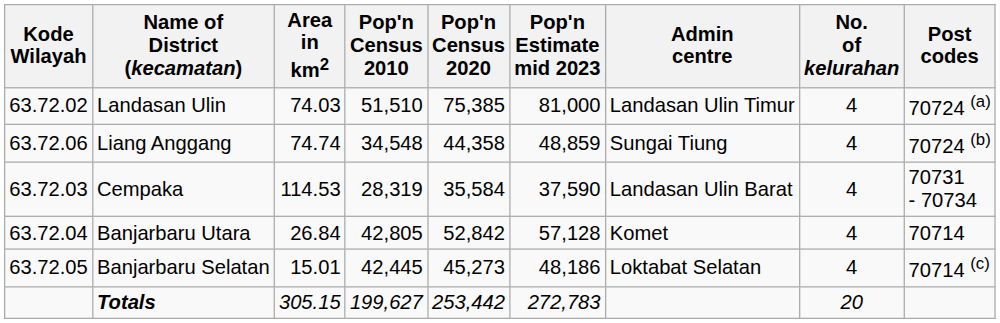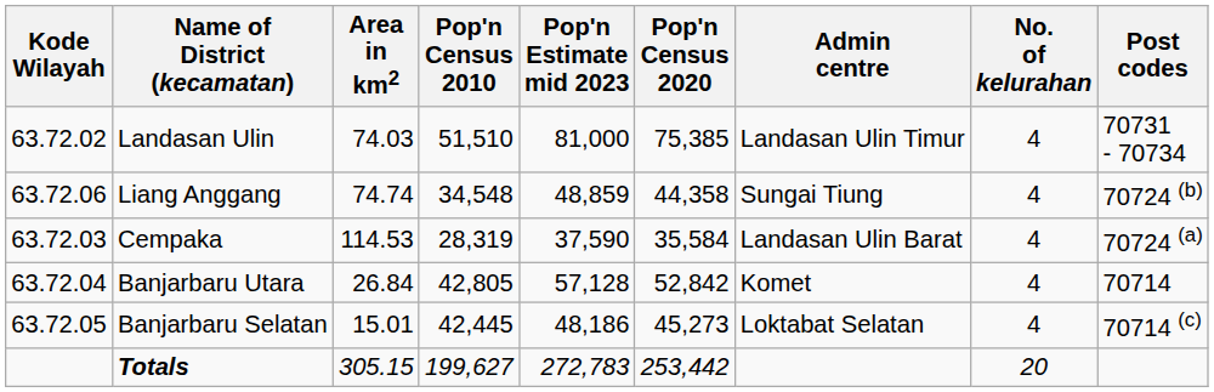 <table class="sortable wikitable">
 <tr>
 <th>Kode <br>Wilayah</th>
 <th>Name of<br>District <br>(<em>kecamatan</em>)</th>
 <th>Area <br> in <br>km<sup>2</sup></th>
 <th>Pop'n<br>Census<br>2010</th>
+<th>Pop'n<br>Estimate<br>mid 2023</th>
 <th>Pop'n<br>Census<br>2020</th>
-<th>Pop'n<br>Estimate<br>mid 2023</th>
 <th>Admin<br>centre</th>
 <th>No. <br>of<br><em>kelurahan</em></th>
 <th>Post<br>codes</th>
 </tr>
 <tr>
 <td>63.72.02</td>
 <td>Landasan Ulin</td>
 <td align="right">74.03</td>
 <td align="right">51,510</td>
+<td align="right">81,000</td>
 <td align="right">75,385</td>
-<td align="right">81,000</td>
 <td>Landasan Ulin Timur</td>
 <td align="center">4</td>
-<td>70724 <sup>(a)</sup></td>
+<td>70731<br>- 70734</td>
 </tr>
 <tr>
 <td>63.72.06</td>
 <td>Liang Anggang</td>
 <td align="right">74.74</td>
 <td align="right">34,548</td>
+<td align="right">48,859</td>
 <td align="right">44,358</td>
-<td align="right">48,859</td>
 <td>Sungai Tiung</td>
 <td align="center">4</td>
 <td>70724 <sup>(b)</sup></td>
 </tr>
 <tr>
 <td>63.72.03</td>
 <td>Cempaka</td>
 <td align="right">114.53</td>
 <td align="right">28,319</td>
+<td align="right">37,590</td>
 <td align="right">35,584</td>
-<td align="right">37,590</td>
 <td>Landasan Ulin Barat</td>
 <td align="center">4</td>
-<td>70731<br>- 70734</td>
+<td>70724 <sup>(a)</sup></td>
 </tr>
 <tr>
 <td>63.72.04</td>
 <td>Banjarbaru Utara</td>
 <td align="right">26.84</td>
 <td align="right">42,805</td>
+<td align="right">57,128</td>
 <td align="right">52,842</td>
-<td align="right">57,128</td>
 <td>Komet</td>
 <td align="center">4</td>
 <td>70714</td>
 </tr>
 <tr>
 <td>63.72.05</td>
 <td>Banjarbaru Selatan</td>
 <td align="right">15.01</td>
 <td align="right">42,445</td>
+<td align="right">48,186</td>
 <td align="right">45,273</td>
-<td align="right">48,186</td>
 <td>Loktabat Selatan</td>
 <td align="center">4</td>
 <td>70714 <sup>(c)</sup></td>
 </tr>
 <tr>
 <td></td>
 <td><strong><em>Totals</em></strong></td>
 <td align="right"><em>305.15</em></td>
 <td align="right"><em>199,627</em></td>
+<td align="right"><em>272,783</em></td>
 <td align="right"><em>253,442</em></td>
-<td align="right"><em>272,783</em></td>
 <td></td>
 <td align="center"><em>20</em></td>
 <td></td>
 </tr>
 </table>
